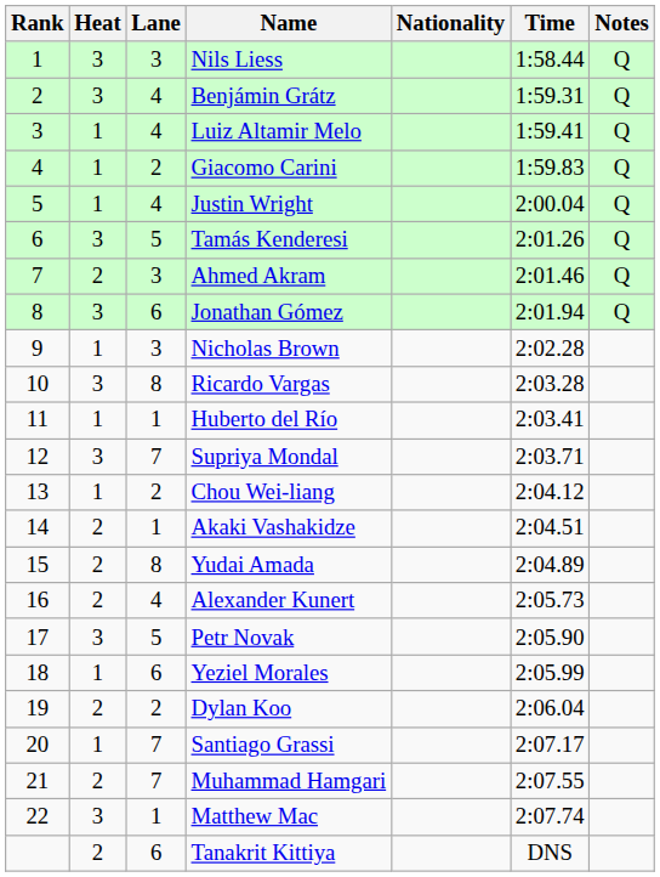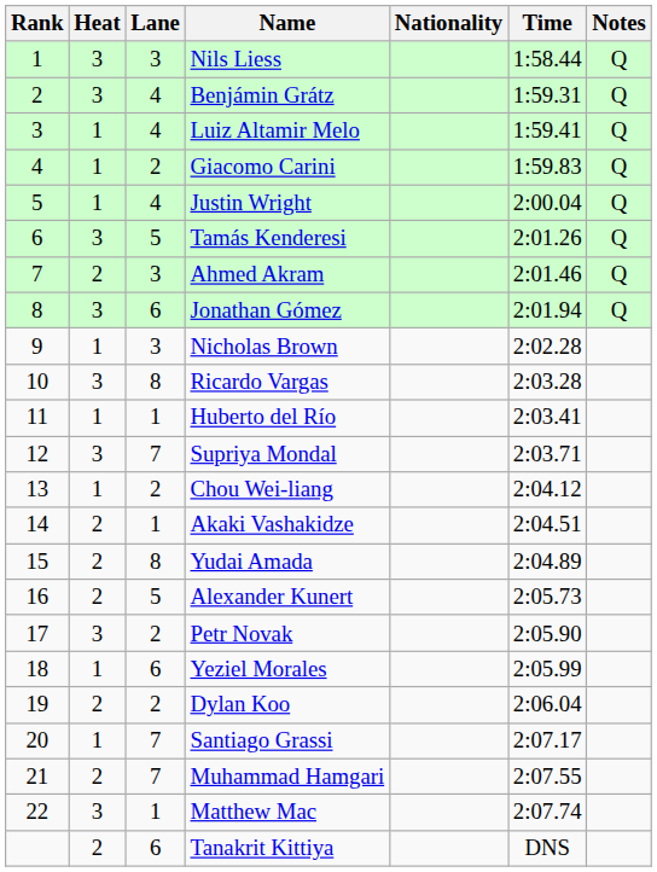 <table class="wikitable sortable" style="text-align:center">
 <tr>
 <th>Rank</th>
 <th>Heat</th>
 <th>Lane</th>
 <th>Name</th>
 <th>Nationality</th>
 <th>Time</th>
 <th>Notes</th>
 </tr>
 <tr bgcolor=ccffcc>
 <td>1</td>
 <td>3</td>
 <td>3</td>
 <td align=left><a href='#'>Nils Liess</a></td>
 <td align=left></td>
 <td>1:58.44</td>
 <td>Q</td>
 </tr>
 <tr bgcolor=ccffcc>
 <td>2</td>
 <td>3</td>
 <td>4</td>
 <td align=left><a href='#'>Benjámin Grátz</a></td>
 <td align=left></td>
 <td>1:59.31</td>
 <td>Q</td>
 </tr>
 <tr bgcolor=ccffcc>
 <td>3</td>
 <td>1</td>
 <td>4</td>
 <td align=left><a href='#'>Luiz Altamir Melo</a></td>
 <td align=left></td>
 <td>1:59.41</td>
 <td>Q</td>
 </tr>
 <tr bgcolor=ccffcc>
 <td>4</td>
 <td>1</td>
 <td>2</td>
 <td align=left><a href='#'>Giacomo Carini</a></td>
 <td align=left></td>
 <td>1:59.83</td>
 <td>Q</td>
 </tr>
 <tr bgcolor=ccffcc>
 <td>5</td>
 <td>1</td>
 <td>4</td>
 <td align=left><a href='#'>Justin Wright</a></td>
 <td align=left></td>
 <td>2:00.04</td>
 <td>Q</td>
 </tr>
 <tr bgcolor=ccffcc>
 <td>6</td>
 <td>3</td>
 <td>5</td>
 <td align=left><a href='#'>Tamás Kenderesi</a></td>
 <td align=left></td>
 <td>2:01.26</td>
 <td>Q</td>
 </tr>
 <tr bgcolor=ccffcc>
 <td>7</td>
 <td>2</td>
 <td>3</td>
 <td align=left><a href='#'>Ahmed Akram</a></td>
 <td align=left></td>
 <td>2:01.46</td>
 <td>Q</td>
 </tr>
 <tr bgcolor=ccffcc>
 <td>8</td>
 <td>3</td>
 <td>6</td>
 <td align=left><a href='#'>Jonathan Gómez</a></td>
 <td align=left></td>
 <td>2:01.94</td>
 <td>Q</td>
 </tr>
 <tr>
 <td>9</td>
 <td>1</td>
 <td>3</td>
 <td align=left><a href='#'>Nicholas Brown</a></td>
 <td align=left></td>
 <td>2:02.28</td>
 <td></td>
 </tr>
 <tr>
 <td>10</td>
 <td>3</td>
 <td>8</td>
 <td align=left><a href='#'>Ricardo Vargas</a></td>
 <td align=left></td>
 <td>2:03.28</td>
 <td></td>
 </tr>
 <tr>
 <td>11</td>
 <td>1</td>
 <td>1</td>
 <td align=left><a href='#'>Huberto del Río</a></td>
 <td align=left></td>
 <td>2:03.41</td>
 <td></td>
 </tr>
 <tr>
 <td>12</td>
 <td>3</td>
 <td>7</td>
 <td align=left><a href='#'>Supriya Mondal</a></td>
 <td align=left></td>
 <td>2:03.71</td>
 <td></td>
 </tr>
 <tr>
 <td>13</td>
 <td>1</td>
 <td>2</td>
 <td align=left><a href='#'>Chou Wei-liang</a></td>
 <td align=left></td>
 <td>2:04.12</td>
 <td></td>
 </tr>
 <tr>
 <td>14</td>
 <td>2</td>
 <td>1</td>
 <td align=left><a href='#'>Akaki Vashakidze</a></td>
 <td align=left></td>
 <td>2:04.51</td>
 <td></td>
 </tr>
 <tr>
 <td>15</td>
 <td>2</td>
 <td>8</td>
 <td align=left><a href='#'>Yudai Amada</a></td>
 <td align=left></td>
 <td>2:04.89</td>
 <td></td>
 </tr>
 <tr>
 <td>16</td>
 <td>2</td>
-<td>4</td>
+<td>5</td>
 <td align=left><a href='#'>Alexander Kunert</a></td>
 <td align=left></td>
 <td>2:05.73</td>
 <td></td>
 </tr>
 <tr>
 <td>17</td>
 <td>3</td>
-<td>5</td>
+<td>2</td>
 <td align=left><a href='#'>Petr Novak</a></td>
 <td align=left></td>
 <td>2:05.90</td>
 <td></td>
 </tr>
 <tr>
 <td>18</td>
 <td>1</td>
 <td>6</td>
 <td align=left><a href='#'>Yeziel Morales</a></td>
 <td align=left></td>
 <td>2:05.99</td>
 <td></td>
 </tr>
 <tr>
 <td>19</td>
 <td>2</td>
 <td>2</td>
 <td align=left><a href='#'>Dylan Koo</a></td>
 <td align=left></td>
 <td>2:06.04</td>
 <td></td>
 </tr>
 <tr>
 <td>20</td>
 <td>1</td>
 <td>7</td>
 <td align=left><a href='#'>Santiago Grassi</a></td>
 <td align=left></td>
 <td>2:07.17</td>
 <td></td>
 </tr>
 <tr>
 <td>21</td>
 <td>2</td>
 <td>7</td>
 <td align=left><a href='#'>Muhammad Hamgari</a></td>
 <td align=left></td>
 <td>2:07.55</td>
 <td></td>
 </tr>
 <tr>
 <td>22</td>
 <td>3</td>
 <td>1</td>
 <td align=left><a href='#'>Matthew Mac</a></td>
 <td align=left></td>
 <td>2:07.74</td>
 <td></td>
 </tr>
 <tr>
 <td></td>
 <td>2</td>
 <td>6</td>
 <td align=left><a href='#'>Tanakrit Kittiya</a></td>
 <td align=left></td>
 <td>DNS</td>
 <td></td>
 </tr>
 </table>
